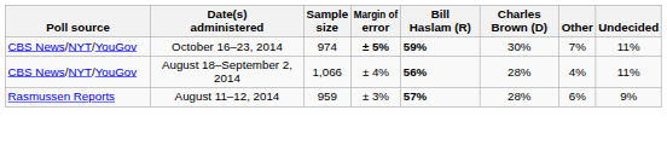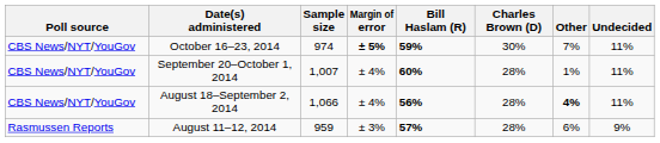 <table class="wikitable">
 <tr valign= bottom>
 <th style="width:190px;">Poll source</th>
 <th style="width:200px;">Date(s)<br>administered</th>
 <th class=small>Sample<br>size</th>
 <th><small>Margin of</small><br>error</th>
 <th style="width:100px;">Bill<br>Haslam (R)</th>
 <th style="width:100px;">Charles<br>Brown (D)</th>
 <th style="width:40px;">Other</th>
 <th style="width:40px;">Undecided</th>
 </tr>
 <tr>
 <td><a href='#'>CBS News</a>/<a href='#'>NYT</a>/<a href='#'>YouGov</a></td>
 <td align=center>October 16–23, 2014</td>
 <td align=center>974</td>
 <td align=center><strong>± 5%</strong></td>
 <td><strong>59%</strong></td>
 <td align=center>30%</td>
 <td align=center>7%</td>
 <td align=center>11%</td>
 </tr>
 <tr>
 <td><a href='#'>CBS News</a>/<a href='#'>NYT</a>/<a href='#'>YouGov</a></td>
+<td align=center>September 20–October 1, 2014</td>
+<td align=center>1,007</td>
+<td align=center>± 4%</td>
+<td><strong>60%</strong></td>
+<td align=center>28%</td>
+<td align=center>1%</td>
+<td align=center>11%</td>
+</tr>
+<tr>
+<td><a href='#'>CBS News</a>/<a href='#'>NYT</a>/<a href='#'>YouGov</a></td>
 <td align=center>August 18–September 2, 2014</td>
 <td align=center>1,066</td>
 <td align=center>± 4%</td>
 <td><strong>56%</strong></td>
 <td align=center>28%</td>
-<td align=center>4%</td>
+<td align=center><strong>4%</strong></td>
 <td align=center>11%</td>
 </tr>
 <tr>
 <td><a href='#'>Rasmussen Reports</a></td>
 <td align=center>August 11–12, 2014</td>
 <td align=center>959</td>
 <td align=center>± 3%</td>
 <td><strong>57%</strong></td>
 <td align=center>28%</td>
 <td align=center>6%</td>
 <td align=center>9%</td>
 </tr>
 </table>
